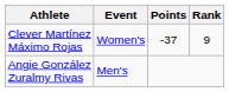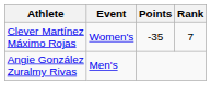 <table class=wikitable style=font-size:90%;text-align:center>
 <tr>
 <th>Athlete</th>
 <th>Event</th>
 <th>Points</th>
 <th>Rank</th>
 </tr>
 <tr>
 <td align=left><a href='#'>Clever Martínez</a><br><a href='#'>Máximo Rojas</a></td>
 <td align=left><a href='#'>Women's</a></td>
-<td>-37</td>
-<td>9</td>
+<td>-35</td>
+<td>7</td>
 </tr>
 <tr>
 <td align=left><a href='#'>Angie González</a><br><a href='#'>Zuralmy Rivas</a></td>
 <td align=left><a href='#'>Men's</a></td>
 <td colspan=2></td>
 </tr>
 </table>
